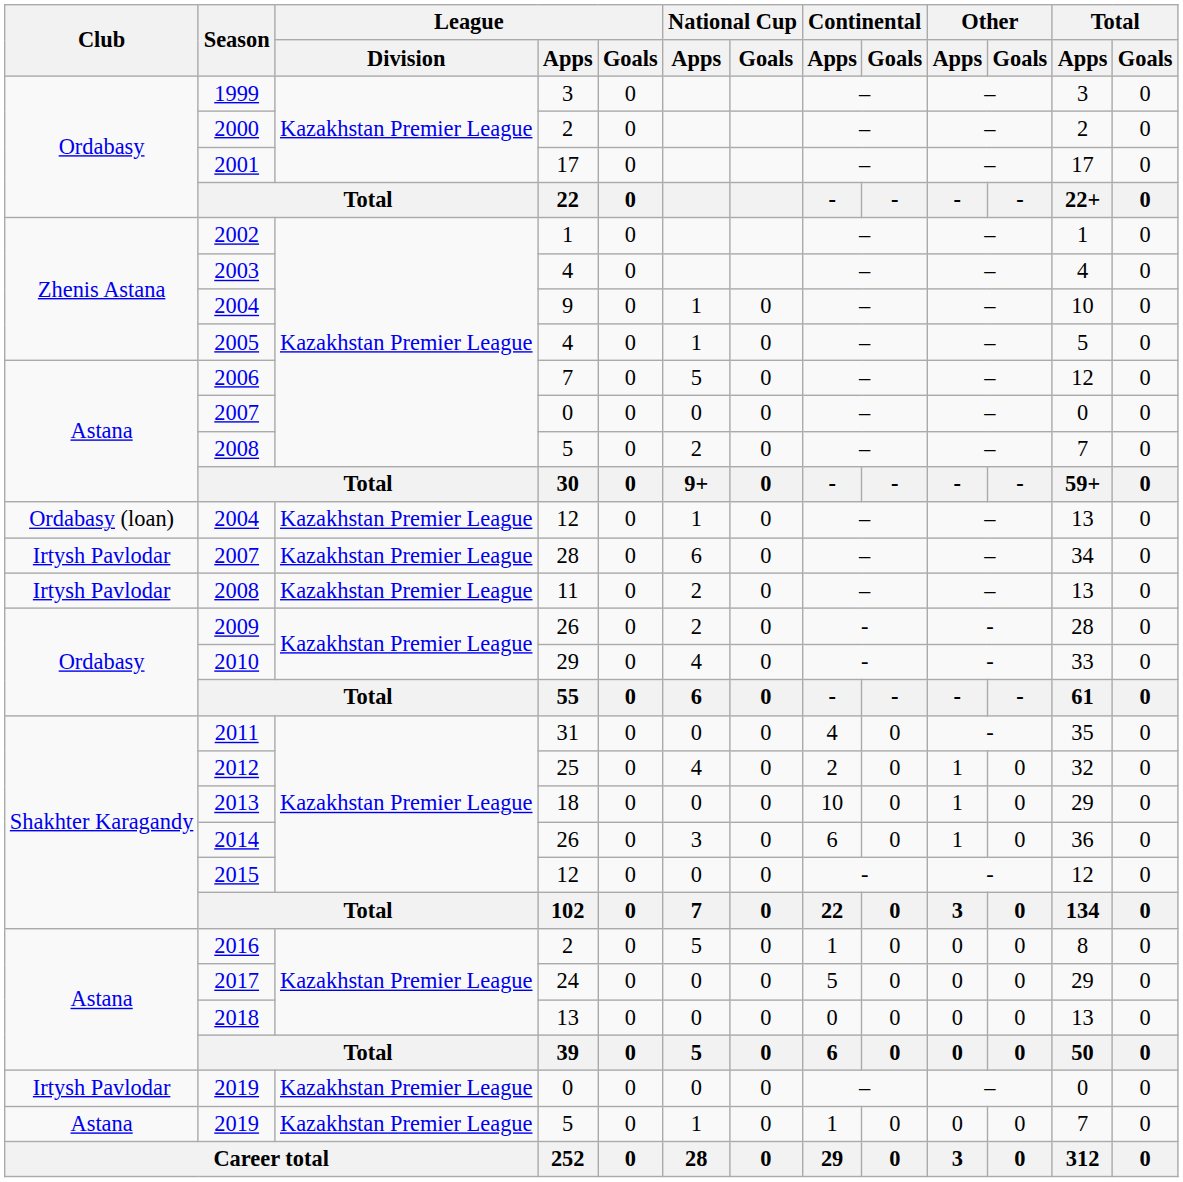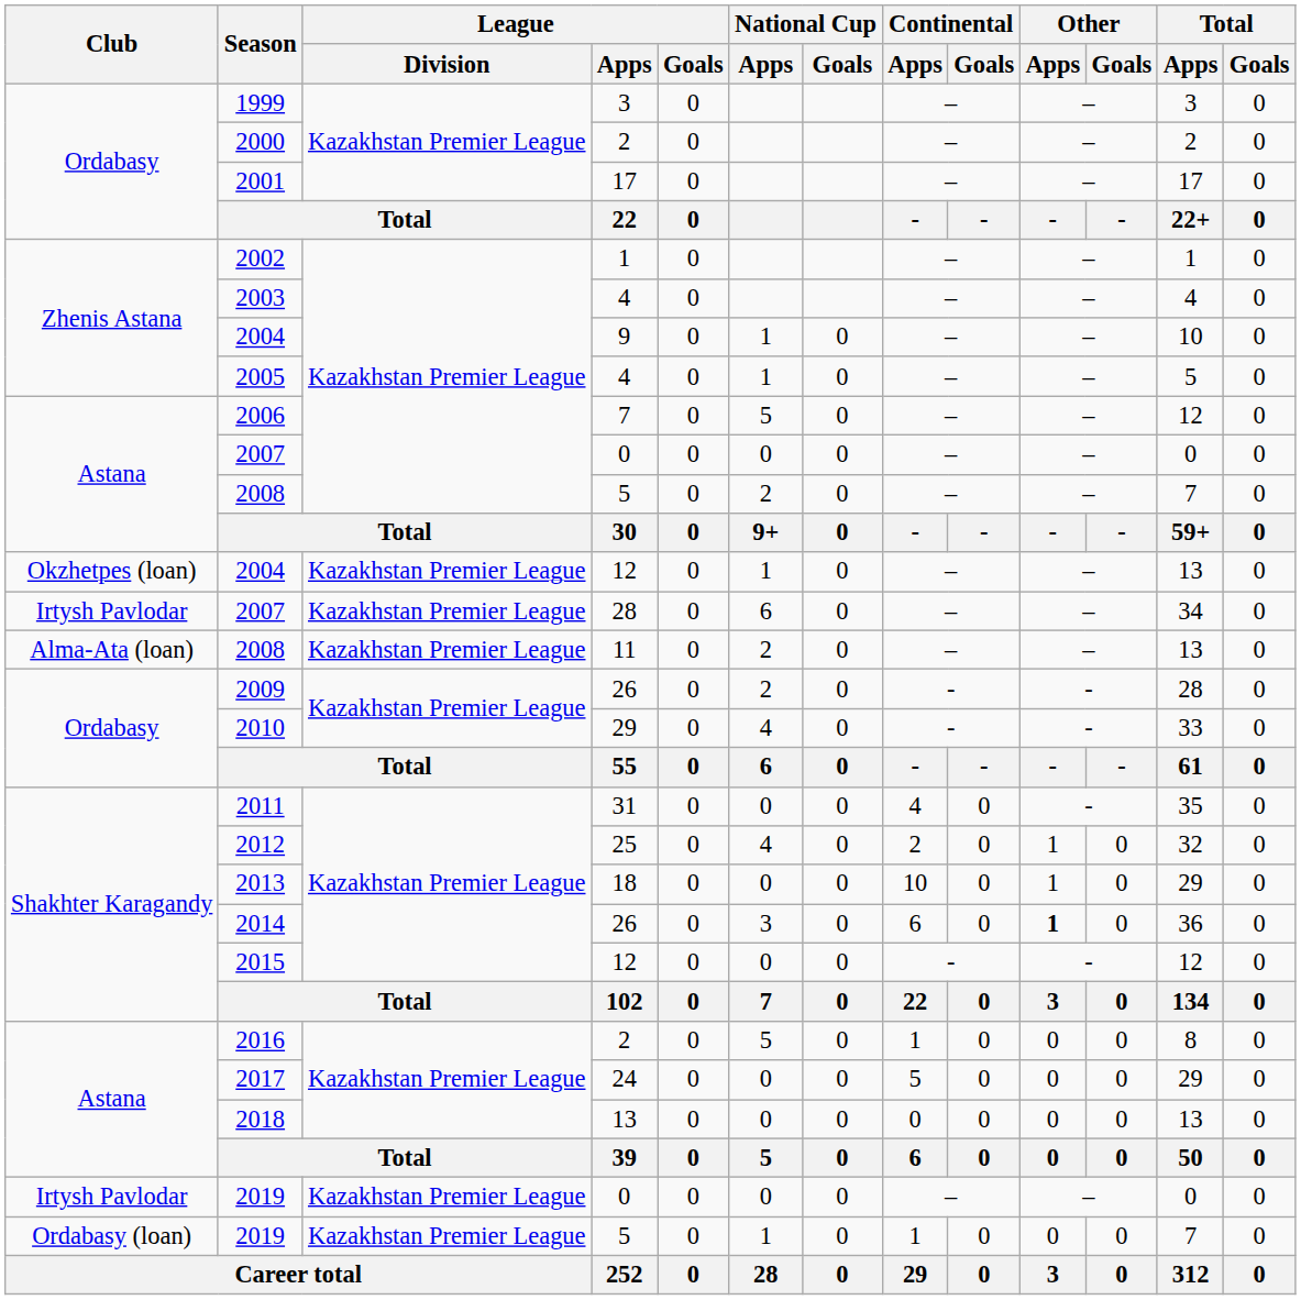 <table class="wikitable" style="text-align: center;">
 <tr>
 <th rowspan="2">Club</th>
 <th rowspan="2">Season</th>
 <th colspan="3">League</th>
 <th colspan="2">National Cup</th>
 <th colspan="2">Continental</th>
 <th colspan="2">Other</th>
 <th colspan="2">Total</th>
 </tr>
 <tr>
 <th>Division</th>
 <th>Apps</th>
 <th>Goals</th>
 <th>Apps</th>
 <th>Goals</th>
 <th>Apps</th>
 <th>Goals</th>
 <th>Apps</th>
 <th>Goals</th>
 <th>Apps</th>
 <th>Goals</th>
 </tr>
 <tr>
 <td rowspan="4" valign="center"><a href='#'>Ordabasy</a></td>
 <td><a href='#'>1999</a></td>
 <td rowspan="3" valign="center"><a href='#'>Kazakhstan Premier League</a></td>
 <td>3</td>
 <td>0</td>
 <td></td>
 <td></td>
 <td colspan="2">–</td>
 <td colspan="2">–</td>
 <td>3</td>
 <td>0</td>
 </tr>
 <tr>
 <td><a href='#'>2000</a></td>
 <td>2</td>
 <td>0</td>
 <td></td>
 <td></td>
 <td colspan="2">–</td>
 <td colspan="2">–</td>
 <td>2</td>
 <td>0</td>
 </tr>
 <tr>
 <td><a href='#'>2001</a></td>
 <td>17</td>
 <td>0</td>
 <td></td>
 <td></td>
 <td colspan="2">–</td>
 <td colspan="2">–</td>
 <td>17</td>
 <td>0</td>
 </tr>
 <tr>
 <th colspan="2">Total</th>
 <th>22</th>
 <th>0</th>
 <th></th>
 <th></th>
 <th>-</th>
 <th>-</th>
 <th>-</th>
 <th>-</th>
 <th>22+</th>
 <th>0</th>
 </tr>
 <tr>
 <td rowspan="4" valign="center"><a href='#'>Zhenis Astana</a></td>
 <td><a href='#'>2002</a></td>
 <td rowspan="7" valign="center"><a href='#'>Kazakhstan Premier League</a></td>
 <td>1</td>
 <td>0</td>
 <td></td>
 <td></td>
 <td colspan="2">–</td>
 <td colspan="2">–</td>
 <td>1</td>
 <td>0</td>
 </tr>
 <tr>
 <td><a href='#'>2003</a></td>
 <td>4</td>
 <td>0</td>
 <td></td>
 <td></td>
 <td colspan="2">–</td>
 <td colspan="2">–</td>
 <td>4</td>
 <td>0</td>
 </tr>
 <tr>
 <td><a href='#'>2004</a></td>
 <td>9</td>
 <td>0</td>
 <td>1</td>
 <td>0</td>
 <td colspan="2">–</td>
 <td colspan="2">–</td>
 <td>10</td>
 <td>0</td>
 </tr>
 <tr>
 <td><a href='#'>2005</a></td>
 <td>4</td>
 <td>0</td>
 <td>1</td>
 <td>0</td>
 <td colspan="2">–</td>
 <td colspan="2">–</td>
 <td>5</td>
 <td>0</td>
 </tr>
 <tr>
 <td rowspan="4" valign="center"><a href='#'>Astana</a></td>
 <td><a href='#'>2006</a></td>
 <td>7</td>
 <td>0</td>
 <td>5</td>
 <td>0</td>
 <td colspan="2">–</td>
 <td colspan="2">–</td>
 <td>12</td>
 <td>0</td>
 </tr>
 <tr>
 <td><a href='#'>2007</a></td>
 <td>0</td>
 <td>0</td>
 <td>0</td>
 <td>0</td>
 <td colspan="2">–</td>
 <td colspan="2">–</td>
 <td>0</td>
 <td>0</td>
 </tr>
 <tr>
 <td><a href='#'>2008</a></td>
 <td>5</td>
 <td>0</td>
 <td>2</td>
 <td>0</td>
 <td colspan="2">–</td>
 <td colspan="2">–</td>
 <td>7</td>
 <td>0</td>
 </tr>
 <tr>
 <th colspan="2">Total</th>
 <th>30</th>
 <th>0</th>
 <th>9+</th>
 <th>0</th>
 <th>-</th>
 <th>-</th>
 <th>-</th>
 <th>-</th>
 <th>59+</th>
 <th>0</th>
 </tr>
 <tr>
-<td valign="center"><a href='#'>Ordabasy</a> (loan)</td>
+<td valign="center"><a href='#'>Okzhetpes</a> (loan)</td>
 <td><a href='#'>2004</a></td>
 <td><a href='#'>Kazakhstan Premier League</a></td>
 <td>12</td>
 <td>0</td>
 <td>1</td>
 <td>0</td>
 <td colspan="2">–</td>
 <td colspan="2">–</td>
 <td>13</td>
 <td>0</td>
 </tr>
 <tr>
 <td valign="center"><a href='#'>Irtysh Pavlodar</a></td>
 <td><a href='#'>2007</a></td>
 <td><a href='#'>Kazakhstan Premier League</a></td>
 <td>28</td>
 <td>0</td>
 <td>6</td>
 <td>0</td>
 <td colspan="2">–</td>
 <td colspan="2">–</td>
 <td>34</td>
 <td>0</td>
 </tr>
 <tr>
-<td valign="center"><a href='#'>Irtysh Pavlodar</a></td>
+<td valign="center"><a href='#'>Alma-Ata</a> (loan)</td>
 <td><a href='#'>2008</a></td>
 <td><a href='#'>Kazakhstan Premier League</a></td>
 <td>11</td>
 <td>0</td>
 <td>2</td>
 <td>0</td>
 <td colspan="2">–</td>
 <td colspan="2">–</td>
 <td>13</td>
 <td>0</td>
 </tr>
 <tr>
 <td rowspan="3" valign="center"><a href='#'>Ordabasy</a></td>
 <td><a href='#'>2009</a></td>
 <td rowspan="2" valign="center"><a href='#'>Kazakhstan Premier League</a></td>
 <td>26</td>
 <td>0</td>
 <td>2</td>
 <td>0</td>
 <td colspan="2">-</td>
 <td colspan="2">-</td>
 <td>28</td>
 <td>0</td>
 </tr>
 <tr>
 <td><a href='#'>2010</a></td>
 <td>29</td>
 <td>0</td>
 <td>4</td>
 <td>0</td>
 <td colspan="2">-</td>
 <td colspan="2">-</td>
 <td>33</td>
 <td>0</td>
 </tr>
 <tr>
 <th colspan="2">Total</th>
 <th>55</th>
 <th>0</th>
 <th>6</th>
 <th>0</th>
 <th>-</th>
 <th>-</th>
 <th>-</th>
 <th>-</th>
 <th>61</th>
 <th>0</th>
 </tr>
 <tr>
 <td rowspan="6" valign="center"><a href='#'>Shakhter Karagandy</a></td>
 <td><a href='#'>2011</a></td>
 <td rowspan="5" valign="center"><a href='#'>Kazakhstan Premier League</a></td>
 <td>31</td>
 <td>0</td>
 <td>0</td>
 <td>0</td>
 <td>4</td>
 <td>0</td>
 <td colspan="2">-</td>
 <td>35</td>
 <td>0</td>
 </tr>
 <tr>
 <td><a href='#'>2012</a></td>
 <td>25</td>
 <td>0</td>
 <td>4</td>
 <td>0</td>
 <td>2</td>
 <td>0</td>
 <td>1</td>
 <td>0</td>
 <td>32</td>
 <td>0</td>
 </tr>
 <tr>
 <td><a href='#'>2013</a></td>
 <td>18</td>
 <td>0</td>
 <td>0</td>
 <td>0</td>
 <td>10</td>
 <td>0</td>
 <td>1</td>
 <td>0</td>
 <td>29</td>
 <td>0</td>
 </tr>
 <tr>
 <td><a href='#'>2014</a></td>
 <td>26</td>
 <td>0</td>
 <td>3</td>
 <td>0</td>
 <td>6</td>
 <td>0</td>
-<td>1</td>
+<td><strong>1</strong></td>
 <td>0</td>
 <td>36</td>
 <td>0</td>
 </tr>
 <tr>
 <td><a href='#'>2015</a></td>
 <td>12</td>
 <td>0</td>
 <td>0</td>
 <td>0</td>
 <td colspan="2">-</td>
 <td colspan="2">-</td>
 <td>12</td>
 <td>0</td>
 </tr>
 <tr>
 <th colspan="2">Total</th>
 <th>102</th>
 <th>0</th>
 <th>7</th>
 <th>0</th>
 <th>22</th>
 <th>0</th>
 <th>3</th>
 <th>0</th>
 <th>134</th>
 <th>0</th>
 </tr>
 <tr>
 <td rowspan="4" valign="center"><a href='#'>Astana</a></td>
 <td><a href='#'>2016</a></td>
 <td rowspan="3" valign="center"><a href='#'>Kazakhstan Premier League</a></td>
 <td>2</td>
 <td>0</td>
 <td>5</td>
 <td>0</td>
 <td>1</td>
 <td>0</td>
 <td>0</td>
 <td>0</td>
 <td>8</td>
 <td>0</td>
 </tr>
 <tr>
 <td><a href='#'>2017</a></td>
 <td>24</td>
 <td>0</td>
 <td>0</td>
 <td>0</td>
 <td>5</td>
 <td>0</td>
 <td>0</td>
 <td>0</td>
 <td>29</td>
 <td>0</td>
 </tr>
 <tr>
 <td><a href='#'>2018</a></td>
 <td>13</td>
 <td>0</td>
 <td>0</td>
 <td>0</td>
 <td>0</td>
 <td>0</td>
 <td>0</td>
 <td>0</td>
 <td>13</td>
 <td>0</td>
 </tr>
 <tr>
 <th colspan="2">Total</th>
 <th>39</th>
 <th>0</th>
 <th>5</th>
 <th>0</th>
 <th>6</th>
 <th>0</th>
 <th>0</th>
 <th>0</th>
 <th>50</th>
 <th>0</th>
 </tr>
 <tr>
 <td valign="center"><a href='#'>Irtysh Pavlodar</a></td>
 <td><a href='#'>2019</a></td>
 <td><a href='#'>Kazakhstan Premier League</a></td>
 <td>0</td>
 <td>0</td>
 <td>0</td>
 <td>0</td>
 <td colspan="2">–</td>
 <td colspan="2">–</td>
 <td>0</td>
 <td>0</td>
 </tr>
 <tr>
-<td valign="center"><a href='#'>Astana</a></td>
+<td valign="center"><a href='#'>Ordabasy</a> (loan)</td>
 <td><a href='#'>2019</a></td>
 <td><a href='#'>Kazakhstan Premier League</a></td>
 <td>5</td>
 <td>0</td>
 <td>1</td>
 <td>0</td>
 <td>1</td>
 <td>0</td>
 <td>0</td>
 <td>0</td>
 <td>7</td>
 <td>0</td>
 </tr>
 <tr>
 <th colspan="3">Career total</th>
 <th>252</th>
 <th>0</th>
 <th>28</th>
 <th>0</th>
 <th>29</th>
 <th>0</th>
 <th>3</th>
 <th>0</th>
 <th>312</th>
 <th>0</th>
 </tr>
 </table>
